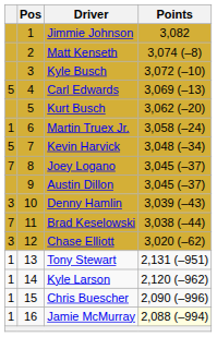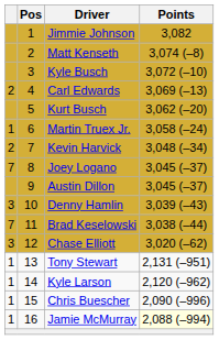 <table class="wikitable" style="font-size: 95%;">
 <tr>
 <th></th>
 <th>Pos</th>
 <th>Driver</th>
 <th>Points</th>
 </tr>
 <tr style="background:#D4AF37;">
 <td align="left"></td>
 <td style="text-align:center;">1</td>
 <td><a href='#'>Jimmie Johnson</a></td>
 <td style="text-align:center;">3,082</td>
 </tr>
 <tr style="background:#D4AF37;">
 <td align="left"></td>
 <td style="text-align:center;">2</td>
 <td><a href='#'>Matt Kenseth</a></td>
 <td style="text-align:center;">3,074 (–8)</td>
 </tr>
 <tr style="background:#D4AF37;">
 <td align="left"></td>
 <td style="text-align:center;">3</td>
 <td><a href='#'>Kyle Busch</a></td>
 <td style="text-align:center;">3,072 (–10)</td>
 </tr>
 <tr style="background:#D4AF37;">
-<td align="left"> 5</td>
+<td align="left"> 2</td>
 <td style="text-align:center;">4</td>
 <td><a href='#'>Carl Edwards</a></td>
 <td style="text-align:center;">3,069 (–13)</td>
 </tr>
 <tr style="background:#D4AF37;">
 <td align="left"></td>
 <td style="text-align:center;">5</td>
 <td><a href='#'>Kurt Busch</a></td>
 <td style="text-align:center;">3,062 (–20)</td>
 </tr>
 <tr style="background:#D4AF37;">
 <td align="left"> 1</td>
 <td style="text-align:center;">6</td>
 <td><a href='#'>Martin Truex Jr.</a></td>
 <td style="text-align:center;">3,058 (–24)</td>
 </tr>
 <tr style="background:#D4AF37;">
-<td align="left"> 5</td>
+<td align="left"> 2</td>
 <td style="text-align:center;">7</td>
 <td><a href='#'>Kevin Harvick</a></td>
 <td style="text-align:center;">3,048 (–34)</td>
 </tr>
 <tr style="background:#D4AF37;">
 <td align="left"> 7</td>
 <td style="text-align:center;">8</td>
 <td><a href='#'>Joey Logano</a></td>
 <td style="text-align:center;">3,045 (–37)</td>
 </tr>
 <tr style="background:#D4AF37;">
 <td align="left"></td>
 <td style="text-align:center;">9</td>
 <td><a href='#'>Austin Dillon</a></td>
 <td style="text-align:center;">3,045 (–37)</td>
 </tr>
 <tr style="background:#D4AF37;">
 <td align="left"> 3</td>
 <td style="text-align:center;">10</td>
 <td><a href='#'>Denny Hamlin</a></td>
 <td style="text-align:center;">3,039 (–43)</td>
 </tr>
 <tr style="background:#D4AF37;">
 <td align="left"> 7</td>
 <td style="text-align:center;">11</td>
 <td><a href='#'>Brad Keselowski</a></td>
 <td style="text-align:center;">3,038 (–44)</td>
 </tr>
 <tr style="background:#D4AF37;">
 <td align="left"> 3</td>
 <td style="text-align:center;">12</td>
 <td><a href='#'>Chase Elliott</a></td>
 <td style="text-align:center;">3,020 (–62)</td>
 </tr>
 <tr>
 <td align="left"> 1</td>
 <td style="text-align:center;">13</td>
 <td><a href='#'>Tony Stewart</a></td>
 <td style="text-align:center;">2,131 (–951)</td>
 </tr>
 <tr>
 <td align="left"> 1</td>
 <td style="text-align:center;">14</td>
 <td><a href='#'>Kyle Larson</a></td>
 <td style="text-align:center;">2,120 (–962)</td>
 </tr>
 <tr>
 <td align="left"> 1</td>
 <td style="text-align:center;">15</td>
 <td><a href='#'>Chris Buescher</a></td>
 <td style="text-align:center;">2,090 (–996)</td>
 </tr>
 <tr>
 <td align="left"> 1</td>
 <td style="text-align:center;">16</td>
 <td><a href='#'>Jamie McMurray</a></td>
 <td style="background: lightyellow; text-align:center;">2,088 (–994)</td>
 </tr>
 <tr class="sortbottom">
 <th colspan="9"></th>
 </tr>
 </table>
